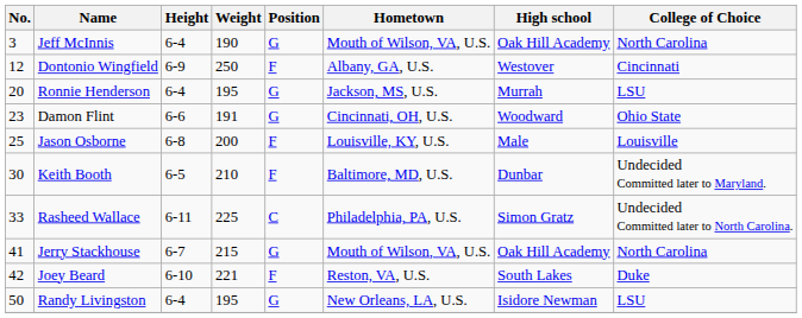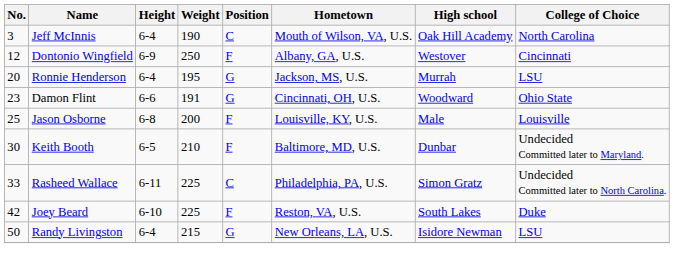 <table class="wikitable sortable" style="font-size: 95%;">
 <tr>
 <th>No.</th>
 <th>Name</th>
 <th>Height</th>
 <th>Weight</th>
 <th>Position</th>
 <th>Hometown</th>
 <th>High school</th>
 <th>College of Choice</th>
 </tr>
 <tr>
 <td>3</td>
 <td><a href='#'>Jeff McInnis</a></td>
 <td>6-4</td>
 <td>190</td>
-<td><a href='#'>G</a></td>
+<td><a href='#'>C</a></td>
 <td><a href='#'>Mouth of Wilson, VA</a>, U.S.</td>
 <td><a href='#'>Oak Hill Academy</a></td>
 <td><a href='#'>North Carolina</a></td>
 </tr>
 <tr>
 <td>12</td>
 <td><a href='#'>Dontonio Wingfield</a></td>
 <td>6-9</td>
 <td>250</td>
 <td><a href='#'>F</a></td>
 <td><a href='#'>Albany, GA</a>, U.S.</td>
 <td><a href='#'>Westover</a></td>
 <td><a href='#'>Cincinnati</a></td>
 </tr>
 <tr>
 <td>20</td>
 <td><a href='#'>Ronnie Henderson</a></td>
 <td>6-4</td>
 <td>195</td>
 <td><a href='#'>G</a></td>
 <td><a href='#'>Jackson, MS</a>, U.S.</td>
 <td><a href='#'>Murrah</a></td>
 <td><a href='#'>LSU</a></td>
 </tr>
 <tr>
 <td>23</td>
 <td>Damon Flint</td>
 <td>6-6</td>
 <td>191</td>
 <td><a href='#'>G</a></td>
 <td><a href='#'>Cincinnati, OH</a>, U.S.</td>
 <td><a href='#'>Woodward</a></td>
 <td><a href='#'>Ohio State</a></td>
 </tr>
 <tr>
 <td>25</td>
 <td><a href='#'>Jason Osborne</a></td>
 <td>6-8</td>
 <td>200</td>
 <td><a href='#'>F</a></td>
 <td><a href='#'>Louisville, KY</a>, U.S.</td>
 <td><a href='#'>Male</a></td>
 <td><a href='#'>Louisville</a></td>
 </tr>
 <tr>
 <td>30</td>
 <td><a href='#'>Keith Booth</a></td>
 <td>6-5</td>
 <td>210</td>
 <td><a href='#'>F</a></td>
 <td><a href='#'>Baltimore, MD</a>, U.S.</td>
 <td><a href='#'>Dunbar</a></td>
 <td>Undecided<br><small>Committed later to <a href='#'>Maryland</a>.</small></td>
 </tr>
 <tr>
 <td>33</td>
 <td><a href='#'>Rasheed Wallace</a></td>
 <td>6-11</td>
 <td>225</td>
 <td><a href='#'>C</a></td>
 <td><a href='#'>Philadelphia, PA</a>, U.S.</td>
 <td><a href='#'>Simon Gratz</a></td>
 <td>Undecided<br><small>Committed later to <a href='#'>North Carolina</a>.</small></td>
 </tr>
 <tr>
-<td>41</td>
-<td><a href='#'>Jerry Stackhouse</a></td>
-<td>6-7</td>
-<td>215</td>
-<td><a href='#'>G</a></td>
-<td><a href='#'>Mouth of Wilson, VA</a>, U.S.</td>
-<td><a href='#'>Oak Hill Academy</a></td>
-<td><a href='#'>North Carolina</a></td>
-</tr>
-<tr>
 <td>42</td>
 <td><a href='#'>Joey Beard</a></td>
 <td>6-10</td>
-<td>221</td>
+<td>225</td>
 <td><a href='#'>F</a></td>
 <td><a href='#'>Reston, VA</a>, U.S.</td>
 <td><a href='#'>South Lakes</a></td>
 <td><a href='#'>Duke</a></td>
 </tr>
 <tr>
 <td>50</td>
 <td><a href='#'>Randy Livingston</a></td>
 <td>6-4</td>
-<td>195</td>
+<td>215</td>
 <td><a href='#'>G</a></td>
 <td><a href='#'>New Orleans, LA</a>, U.S.</td>
 <td><a href='#'>Isidore Newman</a></td>
 <td><a href='#'>LSU</a></td>
 </tr>
 <tr>
 </tr>
 </table>
